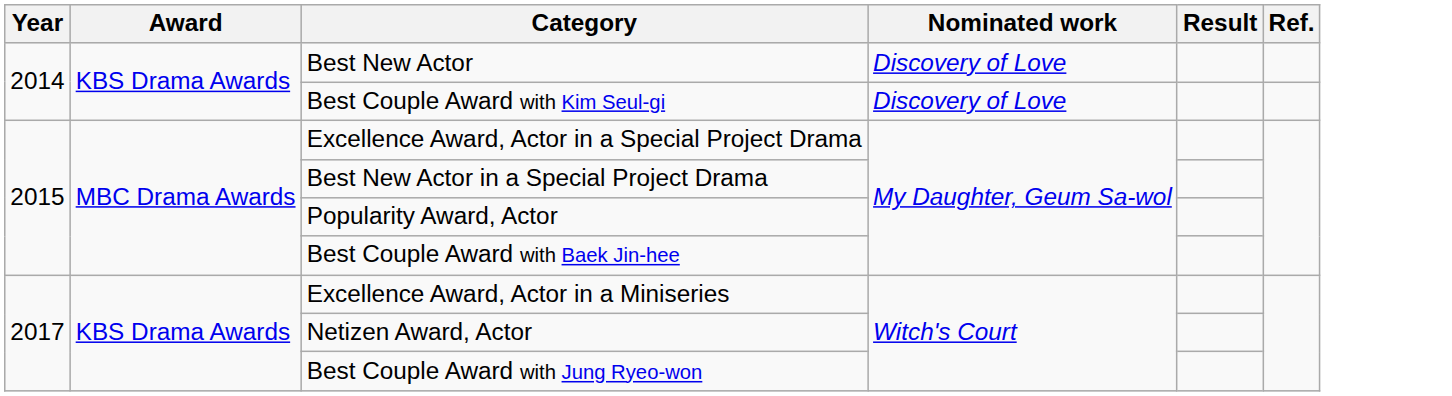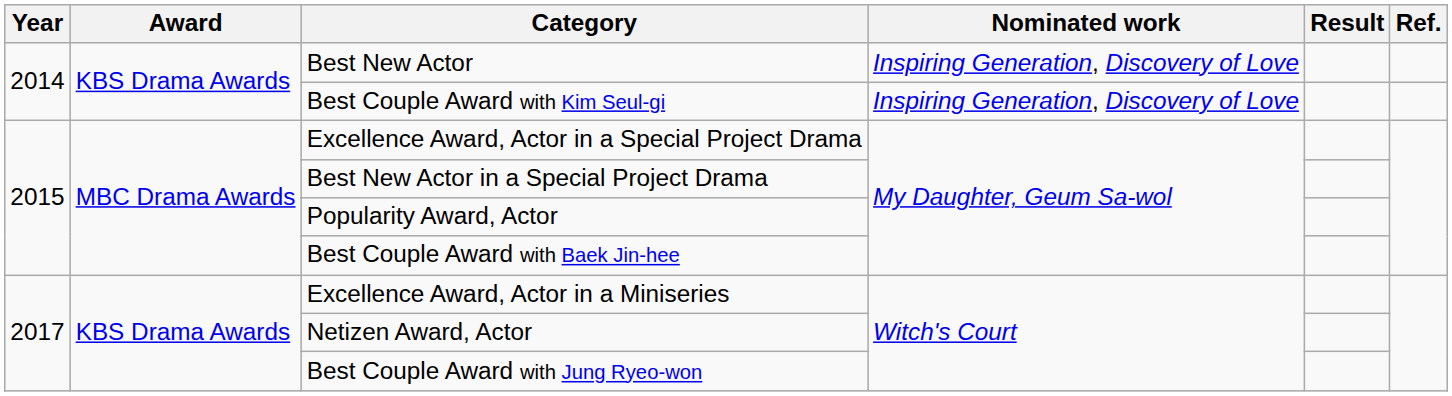 <table class="wikitable">
 <tr>
 <th>Year</th>
 <th>Award</th>
 <th>Category</th>
 <th>Nominated work</th>
 <th>Result</th>
 <th>Ref.</th>
 </tr>
 <tr>
 <td rowspan=2>2014</td>
 <td rowspan=2><a href='#'>KBS Drama Awards</a></td>
 <td>Best New Actor</td>
-<td><em><a href='#'>Discovery of Love</a></em></td>
+<td><em><a href='#'>Inspiring Generation</a></em>, <em><a href='#'>Discovery of Love</a></em></td>
 <td></td>
 <td></td>
 </tr>
 <tr>
 <td>Best Couple Award <small>with <a href='#'>Kim Seul-gi</a></small></td>
-<td><em><a href='#'>Discovery of Love</a></em></td>
+<td><em><a href='#'>Inspiring Generation</a></em>, <em><a href='#'>Discovery of Love</a></em></td>
 <td></td>
 <td></td>
 </tr>
 <tr>
 <td rowspan=4>2015</td>
 <td rowspan=4><a href='#'>MBC Drama Awards</a></td>
 <td>Excellence Award, Actor in a Special Project Drama</td>
 <td rowspan=4><em><a href='#'>My Daughter, Geum Sa-wol</a></em></td>
 <td></td>
 <td rowspan=4></td>
 </tr>
 <tr>
 <td>Best New Actor in a Special Project Drama</td>
 <td></td>
 </tr>
 <tr>
 <td>Popularity Award, Actor</td>
 <td></td>
 </tr>
 <tr>
 <td>Best Couple Award <small>with <a href='#'>Baek Jin-hee</a></small></td>
 <td></td>
 </tr>
 <tr>
 <td rowspan=3>2017</td>
 <td rowspan=3><a href='#'>KBS Drama Awards</a></td>
 <td>Excellence Award, Actor in a Miniseries</td>
 <td rowspan=3><em><a href='#'>Witch's Court</a></em></td>
 <td></td>
 <td rowspan=3></td>
 </tr>
 <tr>
 <td>Netizen Award, Actor</td>
 <td></td>
 </tr>
 <tr>
 <td>Best Couple Award <small>with <a href='#'>Jung Ryeo-won</a></small></td>
 <td></td>
 </tr>
 </table>
